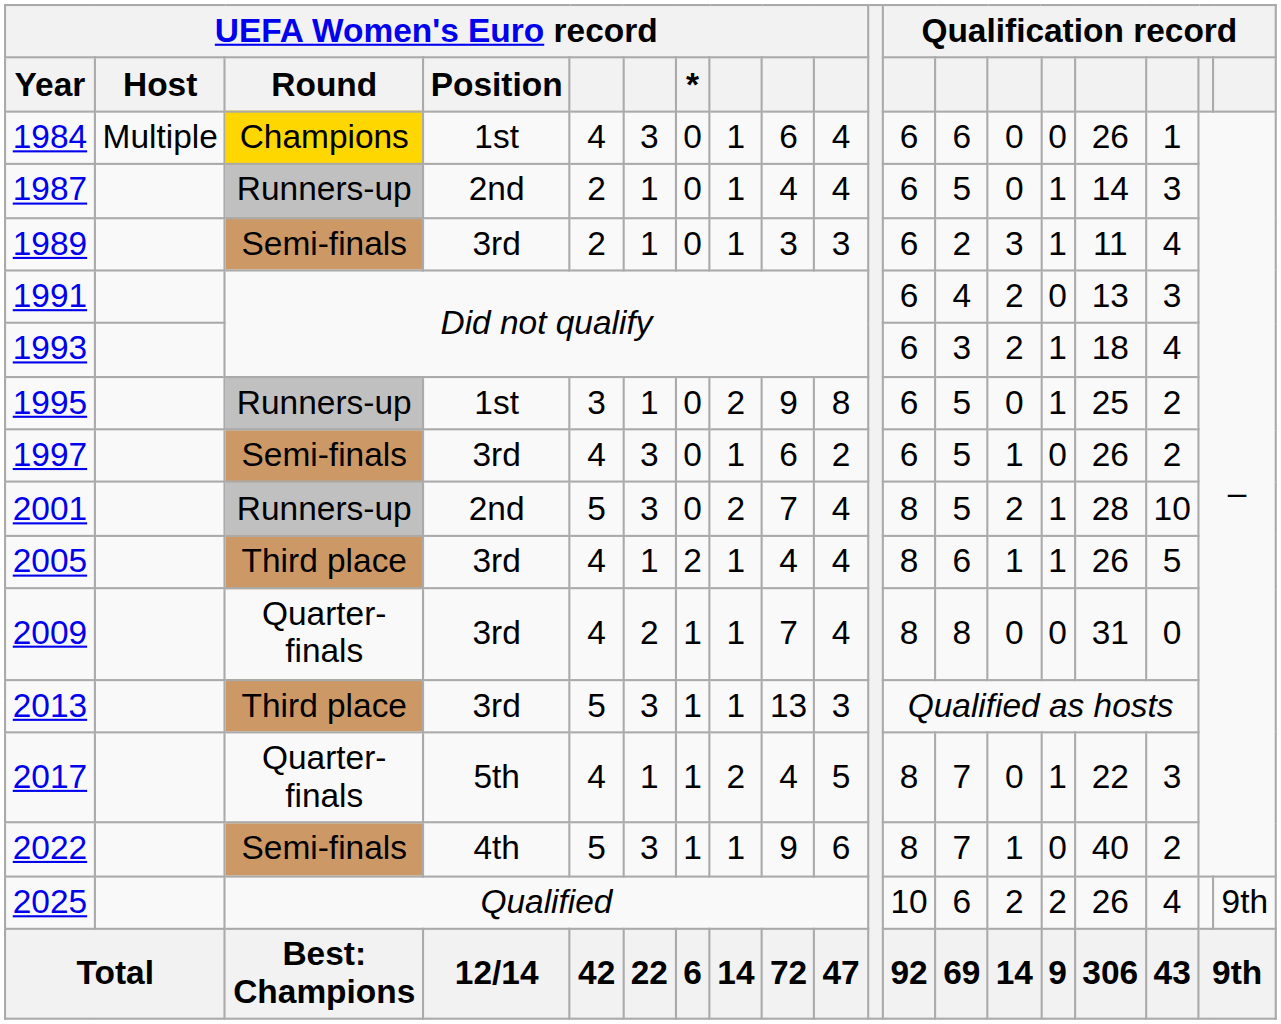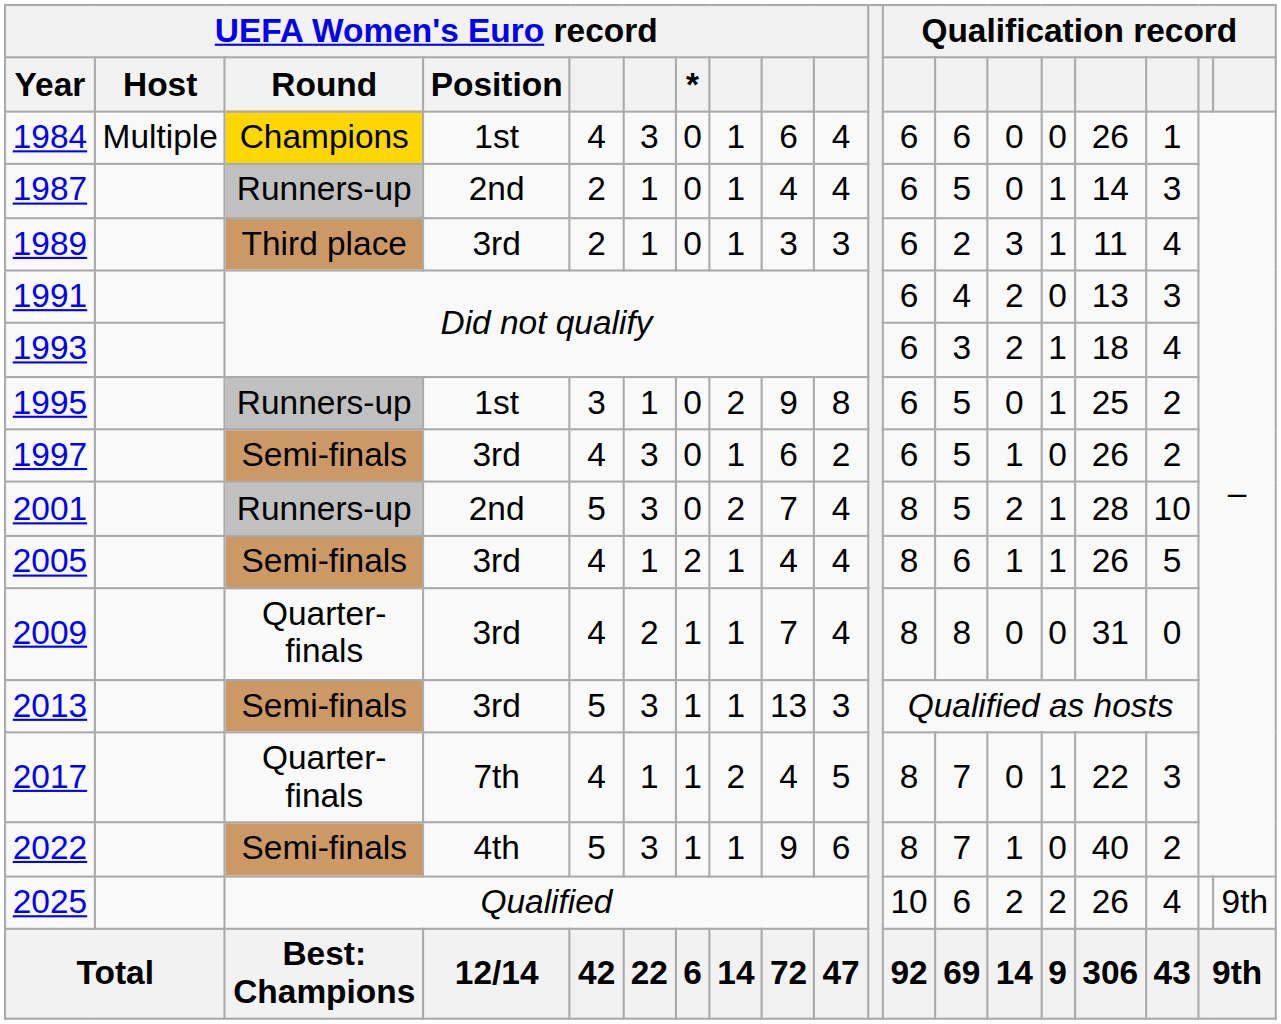 <table class="wikitable" style="text-align: center;">
 <tr>
 <th colspan=10><a href='#'>UEFA Women's Euro</a> record</th>
 <th style="width:1%;" rowspan="99"></th>
 <th colspan=8>Qualification record</th>
 </tr>
 <tr>
 <th>Year</th>
 <th>Host</th>
 <th>Round</th>
 <th>Position</th>
 <th></th>
 <th></th>
 <th> *</th>
 <th></th>
 <th></th>
 <th><br></th>
 <th></th>
 <th></th>
 <th></th>
 <th></th>
 <th></th>
 <th></th>
 <th></th>
 <th></th>
 </tr>
 <tr>
 <td><a href='#'>1984</a></td>
 <td align=left>Multiple</td>
 <td bgcolor=gold>Champions</td>
 <td>1st</td>
 <td>4</td>
 <td>3</td>
 <td>0</td>
 <td>1</td>
 <td>6</td>
 <td>4</td>
 <td>6</td>
 <td>6</td>
 <td>0</td>
 <td>0</td>
 <td>26</td>
 <td>1</td>
 <td colspan=2 rowspan=13>–</td>
 </tr>
 <tr>
 <td><a href='#'>1987</a></td>
 <td align=left></td>
 <td bgcolor=silver>Runners-up</td>
 <td>2nd</td>
 <td>2</td>
 <td>1</td>
 <td>0</td>
 <td>1</td>
 <td>4</td>
 <td>4</td>
 <td>6</td>
 <td>5</td>
 <td>0</td>
 <td>1</td>
 <td>14</td>
 <td>3</td>
 </tr>
 <tr>
 <td><a href='#'>1989</a></td>
 <td align=left></td>
-<td bgcolor=#cc9966>Semi-finals</td>
+<td bgcolor=#cc9966>Third place</td>
 <td>3rd</td>
 <td>2</td>
 <td>1</td>
 <td>0</td>
 <td>1</td>
 <td>3</td>
 <td>3</td>
 <td>6</td>
 <td>2</td>
 <td>3</td>
 <td>1</td>
 <td>11</td>
 <td>4</td>
 </tr>
 <tr>
 <td><a href='#'>1991</a></td>
 <td align=left></td>
 <td colspan=8 rowspan=2><em>Did not qualify</em></td>
 <td>6</td>
 <td>4</td>
 <td>2</td>
 <td>0</td>
 <td>13</td>
 <td>3</td>
 </tr>
 <tr>
 <td><a href='#'>1993</a></td>
 <td align=left></td>
 <td>6</td>
 <td>3</td>
 <td>2</td>
 <td>1</td>
 <td>18</td>
 <td>4</td>
 </tr>
 <tr>
 <td><a href='#'>1995</a></td>
 <td align=left></td>
 <td bgcolor=silver>Runners-up</td>
 <td>1st</td>
 <td>3</td>
 <td>1</td>
 <td>0</td>
 <td>2</td>
 <td>9</td>
 <td>8</td>
 <td>6</td>
 <td>5</td>
 <td>0</td>
 <td>1</td>
 <td>25</td>
 <td>2</td>
 </tr>
 <tr>
 <td><a href='#'>1997</a></td>
 <td align=left><br></td>
 <td bgcolor=#cc9966>Semi-finals</td>
 <td>3rd</td>
 <td>4</td>
 <td>3</td>
 <td>0</td>
 <td>1</td>
 <td>6</td>
 <td>2</td>
 <td>6</td>
 <td>5</td>
 <td>1</td>
 <td>0</td>
 <td>26</td>
 <td>2</td>
 </tr>
 <tr>
 <td><a href='#'>2001</a></td>
 <td align=left></td>
 <td bgcolor=silver>Runners-up</td>
 <td>2nd</td>
 <td>5</td>
 <td>3</td>
 <td>0</td>
 <td>2</td>
 <td>7</td>
 <td>4</td>
 <td>8</td>
 <td>5</td>
 <td>2</td>
 <td>1</td>
 <td>28</td>
 <td>10</td>
 </tr>
 <tr>
 <td><a href='#'>2005</a></td>
 <td align=left></td>
-<td bgcolor=#cc9966>Third place</td>
+<td bgcolor=#cc9966>Semi-finals</td>
 <td>3rd</td>
 <td>4</td>
 <td>1</td>
 <td>2</td>
 <td>1</td>
 <td>4</td>
 <td>4</td>
 <td>8</td>
 <td>6</td>
 <td>1</td>
 <td>1</td>
 <td>26</td>
 <td>5</td>
 </tr>
 <tr>
 <td><a href='#'>2009</a></td>
 <td align=left></td>
 <td>Quarter-finals</td>
 <td>3rd</td>
 <td>4</td>
 <td>2</td>
 <td>1</td>
 <td>1</td>
 <td>7</td>
 <td>4</td>
 <td>8</td>
 <td>8</td>
 <td>0</td>
 <td>0</td>
 <td>31</td>
 <td>0</td>
 </tr>
 <tr>
 <td><a href='#'>2013</a></td>
 <td align=left></td>
-<td bgcolor=#cc9966>Third place</td>
+<td bgcolor=#cc9966>Semi-finals</td>
 <td>3rd</td>
 <td>5</td>
 <td>3</td>
 <td>1</td>
 <td>1</td>
 <td>13</td>
 <td>3</td>
 <td colspan=6><em>Qualified as hosts</em></td>
 </tr>
 <tr>
 <td><a href='#'>2017</a></td>
 <td align=left></td>
 <td>Quarter-finals</td>
-<td>5th</td>
+<td>7th</td>
 <td>4</td>
 <td>1</td>
 <td>1</td>
 <td>2</td>
 <td>4</td>
 <td>5</td>
 <td>8</td>
 <td>7</td>
 <td>0</td>
 <td>1</td>
 <td>22</td>
 <td>3</td>
 </tr>
 <tr>
 <td><a href='#'>2022</a></td>
 <td align=left></td>
 <td bgcolor=cc9966>Semi-finals</td>
 <td>4th</td>
 <td>5</td>
 <td>3</td>
 <td>1</td>
 <td>1</td>
 <td>9</td>
 <td>6</td>
 <td>8</td>
 <td>7</td>
 <td>1</td>
 <td>0</td>
 <td>40</td>
 <td>2</td>
 </tr>
 <tr>
 <td><a href='#'>2025</a></td>
 <td align=left></td>
 <td colspan=8><em>Qualified</em></td>
 <td>10</td>
 <td>6</td>
 <td>2</td>
 <td>2</td>
 <td>26</td>
 <td>4</td>
 <td></td>
 <td>9th</td>
 </tr>
 <tr>
 <th colspan="2">Total</th>
 <th>Best: Champions</th>
 <th>12/14</th>
 <th>42</th>
 <th>22</th>
 <th>6</th>
 <th>14</th>
 <th>72</th>
 <th>47</th>
 <th>92</th>
 <th>69</th>
 <th>14</th>
 <th>9</th>
 <th>306</th>
 <th>43</th>
 <th colspan=2>9th</th>
 </tr>
 </table>
